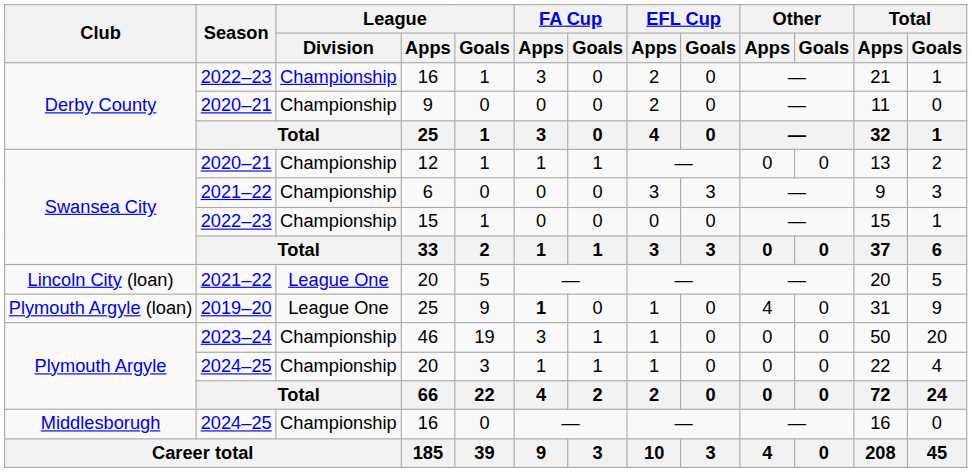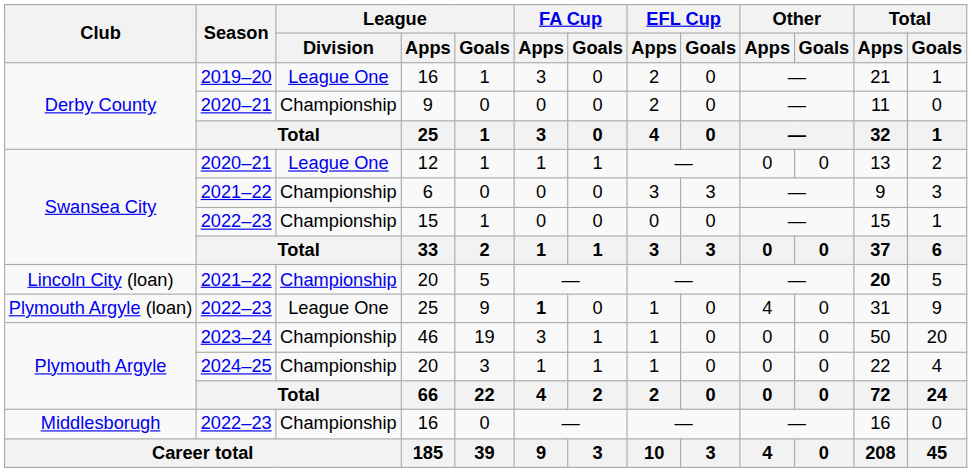 <table class="wikitable" style="text-align: center;">
 <tr>
 <th rowspan="2">Club</th>
 <th rowspan="2">Season</th>
 <th colspan="3">League</th>
 <th colspan="2"><a href='#'>FA Cup</a></th>
 <th colspan="2"><a href='#'>EFL Cup</a></th>
 <th colspan="2">Other</th>
 <th colspan="2">Total</th>
 </tr>
 <tr>
 <th>Division</th>
 <th>Apps</th>
 <th>Goals</th>
 <th>Apps</th>
 <th>Goals</th>
 <th>Apps</th>
 <th>Goals</th>
 <th>Apps</th>
 <th>Goals</th>
 <th>Apps</th>
 <th>Goals</th>
 </tr>
 <tr>
 <td rowspan="3"><a href='#'>Derby County</a></td>
-<td><a href='#'>2022–23</a></td>
-<td><a href='#'>Championship</a></td>
+<td><a href='#'>2019–20</a></td>
+<td><a href='#'>League One</a></td>
 <td>16</td>
 <td>1</td>
 <td>3</td>
 <td>0</td>
 <td>2</td>
 <td>0</td>
 <td colspan=2>—</td>
 <td>21</td>
 <td>1</td>
 </tr>
 <tr>
 <td><a href='#'>2020–21</a></td>
 <td>Championship</td>
 <td>9</td>
 <td>0</td>
 <td>0</td>
 <td>0</td>
 <td>2</td>
 <td>0</td>
 <td colspan=2>—</td>
 <td>11</td>
 <td>0</td>
 </tr>
 <tr>
 <th colspan="2">Total</th>
 <th>25</th>
 <th>1</th>
 <th>3</th>
 <th>0</th>
 <th>4</th>
 <th>0</th>
 <th colspan=2>—</th>
 <th>32</th>
 <th>1</th>
 </tr>
 <tr>
 <td rowspan="4"><a href='#'>Swansea City</a></td>
 <td><a href='#'>2020–21</a></td>
-<td>Championship</td>
+<td><a href='#'>League One</a></td>
 <td>12</td>
 <td>1</td>
 <td>1</td>
 <td>1</td>
 <td colspan="2">—</td>
 <td>0</td>
 <td>0</td>
 <td>13</td>
 <td>2</td>
 </tr>
 <tr>
 <td><a href='#'>2021–22</a></td>
 <td>Championship</td>
 <td>6</td>
 <td>0</td>
 <td>0</td>
 <td>0</td>
 <td>3</td>
 <td>3</td>
 <td colspan="2">—</td>
 <td>9</td>
 <td>3</td>
 </tr>
 <tr>
 <td><a href='#'>2022–23</a></td>
 <td>Championship</td>
 <td>15</td>
 <td>1</td>
 <td>0</td>
 <td>0</td>
 <td>0</td>
 <td>0</td>
 <td colspan="2">—</td>
 <td>15</td>
 <td>1</td>
 </tr>
 <tr>
 <th colspan="2">Total</th>
 <th>33</th>
 <th>2</th>
 <th>1</th>
 <th>1</th>
 <th>3</th>
 <th>3</th>
 <th>0</th>
 <th>0</th>
 <th>37</th>
 <th>6</th>
 </tr>
 <tr>
 <td><a href='#'>Lincoln City</a> (loan)</td>
 <td><a href='#'>2021–22</a></td>
-<td><a href='#'>League One</a></td>
+<td><a href='#'>Championship</a></td>
 <td>20</td>
 <td>5</td>
 <td colspan="2">—</td>
 <td colspan="2">—</td>
 <td colspan="2">—</td>
-<td>20</td>
+<td><strong>20</strong></td>
 <td>5</td>
 </tr>
 <tr>
 <td><a href='#'>Plymouth Argyle</a> (loan)</td>
-<td><a href='#'>2019–20</a></td>
+<td><a href='#'>2022–23</a></td>
 <td>League One</td>
 <td>25</td>
 <td>9</td>
 <td><strong>1</strong></td>
 <td>0</td>
 <td>1</td>
 <td>0</td>
 <td>4</td>
 <td>0</td>
 <td>31</td>
 <td>9</td>
 </tr>
 <tr>
 <td rowspan="3"><a href='#'>Plymouth Argyle</a></td>
 <td><a href='#'>2023–24</a></td>
 <td>Championship</td>
 <td>46</td>
 <td>19</td>
 <td>3</td>
 <td>1</td>
 <td>1</td>
 <td>0</td>
 <td>0</td>
 <td>0</td>
 <td>50</td>
 <td>20</td>
 </tr>
 <tr>
 <td><a href='#'>2024–25</a></td>
 <td>Championship</td>
 <td>20</td>
 <td>3</td>
 <td>1</td>
 <td>1</td>
 <td>1</td>
 <td>0</td>
 <td>0</td>
 <td>0</td>
 <td>22</td>
 <td>4</td>
 </tr>
 <tr>
 <th colspan="2">Total</th>
 <th>66</th>
 <th>22</th>
 <th>4</th>
 <th>2</th>
 <th>2</th>
 <th>0</th>
 <th>0</th>
 <th>0</th>
 <th>72</th>
 <th>24</th>
 </tr>
 <tr>
 <td><a href='#'>Middlesborugh</a></td>
-<td><a href='#'>2024–25</a></td>
+<td><a href='#'>2022–23</a></td>
 <td>Championship</td>
 <td>16</td>
 <td>0</td>
 <td colspan="2">—</td>
 <td colspan="2">—</td>
 <td colspan="2">—</td>
 <td>16</td>
 <td>0</td>
 </tr>
 <tr>
 <th colspan="3">Career total</th>
 <th>185</th>
 <th>39</th>
 <th>9</th>
 <th>3</th>
 <th>10</th>
 <th>3</th>
 <th>4</th>
 <th>0</th>
 <th>208</th>
 <th>45</th>
 </tr>
 </table>
